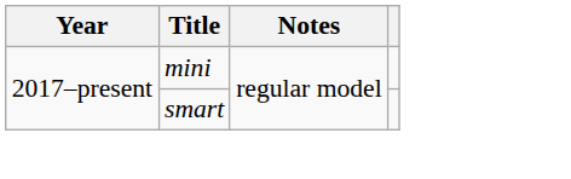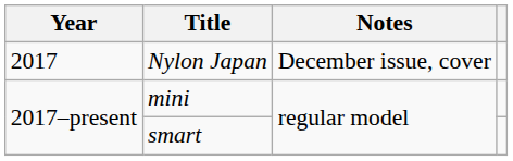 <table class="wikitable">
 <tr>
 <th>Year</th>
 <th>Title</th>
 <th>Notes</th>
 <th></th>
+</tr>
+<tr>
+<td>2017</td>
+<td><em>Nylon Japan</em></td>
+<td>December issue, cover</td>
+<td></td>
 </tr>
 <tr>
 <td rowspan="2">2017–present</td>
 <td><em>mini</em></td>
 <td rowspan="2">regular model</td>
 <td></td>
 </tr>
 <tr>
 <td><em>smart</em></td>
 <td></td>
 </tr>
 </table>
